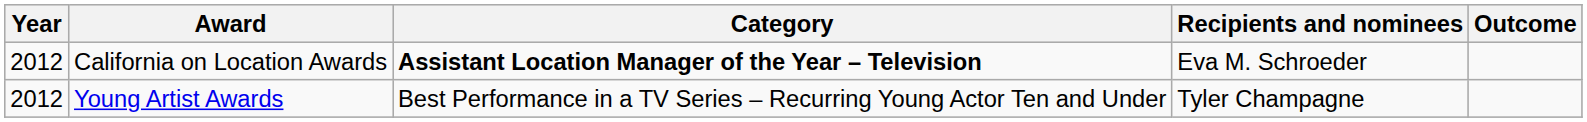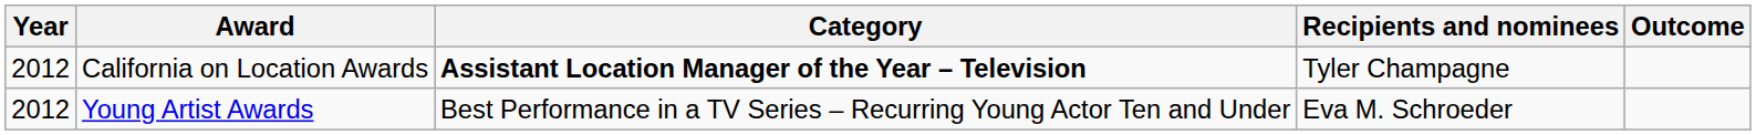 <table class="wikitable" style="font-size: 95%;">
 <tr style="text-align:center;">
 <th>Year</th>
 <th>Award</th>
 <th>Category</th>
 <th>Recipients and nominees</th>
 <th>Outcome</th>
 </tr>
 <tr>
 <td>2012</td>
 <td>California on Location Awards</td>
 <td><strong>Assistant Location Manager of the Year – Television</strong></td>
-<td>Eva M. Schroeder</td>
+<td>Tyler Champagne</td>
 <td></td>
 </tr>
 <tr>
 <td>2012</td>
 <td><a href='#'>Young Artist Awards</a></td>
 <td>Best Performance in a TV Series – Recurring Young Actor Ten and Under</td>
-<td>Tyler Champagne</td>
+<td>Eva M. Schroeder</td>
 <td></td>
 </tr>
 </table>
